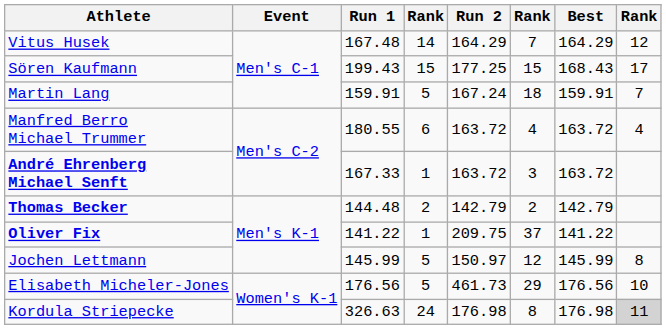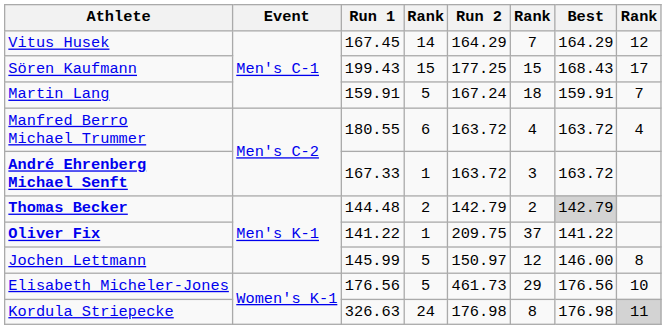 <table class="wikitable" style="font-size:90%">
 <tr>
 <th>Athlete</th>
 <th>Event</th>
 <th>Run 1</th>
 <th>Rank</th>
 <th>Run 2</th>
 <th>Rank</th>
 <th>Best</th>
 <th>Rank</th>
 </tr>
 <tr align=center>
 <td align=left><a href='#'>Vitus Husek</a></td>
 <td align=left rowspan=3><a href='#'>Men's C-1</a></td>
-<td>167.48</td>
+<td>167.45</td>
 <td>14</td>
 <td>164.29</td>
 <td>7</td>
 <td>164.29</td>
 <td>12</td>
 </tr>
 <tr align=center>
 <td align=left><a href='#'>Sören Kaufmann</a></td>
 <td>199.43</td>
 <td>15</td>
 <td>177.25</td>
 <td>15</td>
 <td>168.43</td>
 <td>17</td>
 </tr>
 <tr align=center>
 <td align=left><a href='#'>Martin Lang</a></td>
 <td>159.91</td>
 <td>5</td>
 <td>167.24</td>
 <td>18</td>
 <td>159.91</td>
 <td>7</td>
 </tr>
 <tr align=center>
 <td align=left><a href='#'>Manfred Berro</a><br><a href='#'>Michael Trummer</a></td>
 <td align=left rowspan=2><a href='#'>Men's C-2</a></td>
 <td>180.55</td>
 <td>6</td>
 <td>163.72</td>
 <td>4</td>
 <td>163.72</td>
 <td>4</td>
 </tr>
 <tr align=center>
 <td align=left><strong><a href='#'>André Ehrenberg</a><br><a href='#'>Michael Senft</a></strong></td>
 <td>167.33</td>
 <td>1</td>
 <td>163.72</td>
 <td>3</td>
 <td>163.72</td>
 <td></td>
 </tr>
 <tr align=center>
 <td align=left><strong><a href='#'>Thomas Becker</a></strong></td>
 <td align=left rowspan=3><a href='#'>Men's K-1</a></td>
 <td>144.48</td>
 <td>2</td>
 <td>142.79</td>
 <td>2</td>
-<td>142.79</td>
+<td style="background: lightgrey;">142.79</td>
 <td></td>
 </tr>
 <tr align=center>
 <td align=left><strong><a href='#'>Oliver Fix</a></strong></td>
 <td>141.22</td>
 <td>1</td>
 <td>209.75</td>
 <td>37</td>
 <td>141.22</td>
 <td></td>
 </tr>
 <tr align=center>
 <td align=left><a href='#'>Jochen Lettmann</a></td>
 <td>145.99</td>
 <td>5</td>
 <td>150.97</td>
 <td>12</td>
-<td>145.99</td>
+<td>146.00</td>
 <td>8</td>
 </tr>
 <tr align=center>
 <td align=left><a href='#'>Elisabeth Micheler-Jones</a></td>
 <td align=left rowspan=2><a href='#'>Women's K-1</a></td>
 <td>176.56</td>
 <td>5</td>
 <td>461.73</td>
 <td>29</td>
 <td>176.56</td>
 <td>10</td>
 </tr>
 <tr align=center>
 <td align=left><a href='#'>Kordula Striepecke</a></td>
 <td>326.63</td>
 <td>24</td>
 <td>176.98</td>
 <td>8</td>
 <td>176.98</td>
 <td style="background: lightgrey;">11</td>
 </tr>
 </table>
